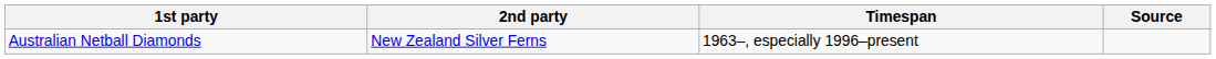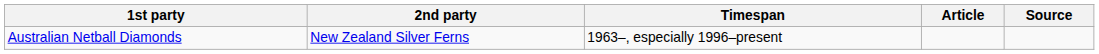 <table class="wikitable"  style="font-size:98%; width:98%;">
 <tr>
 <th>1st party</th>
 <th>2nd party</th>
 <th>Timespan</th>
+<th>Article</th>
 <th class="unsortable">Source</th>
 </tr>
 <tr>
 <td> <a href='#'>Australian Netball Diamonds</a></td>
 <td> <a href='#'>New Zealand Silver Ferns</a></td>
 <td>1963–, especially 1996–present</td>
 <td></td>
+<td></td>
 </tr>
 </table>
